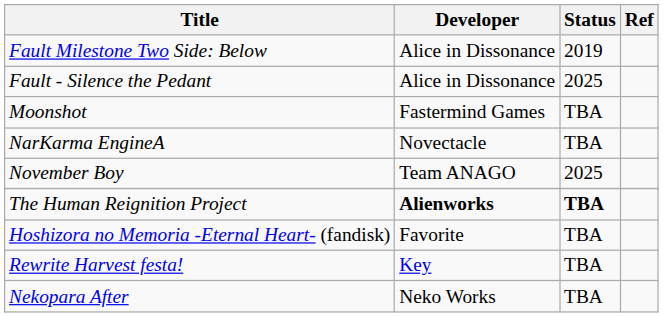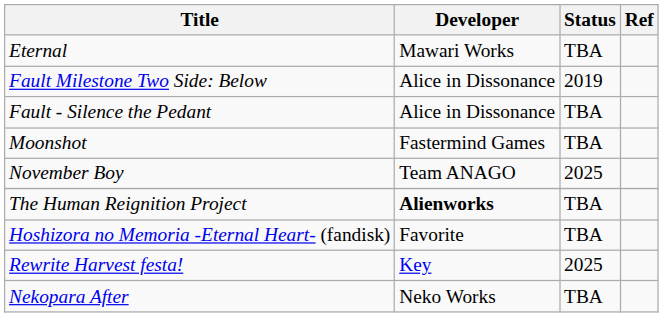 <table class="wikitable sortable">
 <tr>
 <th>Title</th>
 <th>Developer</th>
 <th>Status</th>
 <th>Ref</th>
+</tr>
+<tr>
+<td><em>Eternal</em></td>
+<td>Mawari Works</td>
+<td>TBA</td>
+<td></td>
 </tr>
 <tr>
 <td><em><a href='#'>Fault Milestone Two</a> Side: Below</em></td>
 <td>Alice in Dissonance</td>
 <td>2019</td>
 <td></td>
 </tr>
 <tr>
 <td><em>Fault - Silence the Pedant</em></td>
 <td>Alice in Dissonance</td>
-<td>2025</td>
+<td>TBA</td>
 <td></td>
 </tr>
 <tr>
 <td><em>Moonshot</em></td>
 <td>Fastermind Games</td>
-<td>TBA</td>
-<td></td>
-</tr>
-<tr>
-<td><em>NarKarma EngineA</em></td>
-<td>Novectacle</td>
 <td>TBA</td>
 <td></td>
 </tr>
 <tr>
 <td><em>November Boy</em></td>
 <td>Team ANAGO</td>
 <td>2025</td>
 <td></td>
 </tr>
 <tr>
 </tr>
 <tr>
 <td><em>The Human Reignition Project</em></td>
 <td><strong>Alienworks</strong></td>
-<td><strong>TBA</strong></td>
+<td>TBA</td>
 <td></td>
 </tr>
 <tr>
 <td><em><a href='#'>Hoshizora no Memoria -Eternal Heart-</a></em> (fandisk)</td>
 <td>Favorite</td>
 <td>TBA</td>
 <td></td>
 </tr>
 <tr>
 <td><em><a href='#'>Rewrite Harvest festa!</a></em></td>
 <td><a href='#'>Key</a></td>
-<td>TBA</td>
+<td>2025</td>
 <td></td>
 </tr>
 <tr>
 <td><em><a href='#'>Nekopara After</a></em></td>
 <td>Neko Works</td>
 <td>TBA</td>
 <td></td>
 </tr>
 </table>
